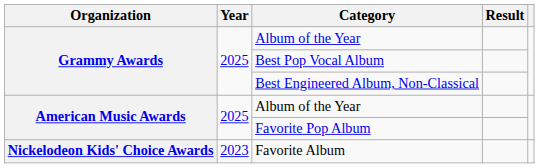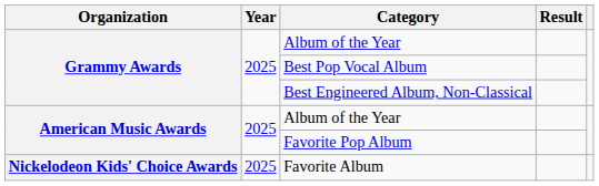 <table class="wikitable sortable plainrowheaders" style="border:none; margin:0;">
 <tr>
 <th scope="col">Organization</th>
 <th scope="col">Year</th>
 <th scope="col">Category</th>
 <th scope="col">Result</th>
 <th scope="col" class="unsortable"></th>
 </tr>
 <tr>
 <th scope="row" rowspan="3"><a href='#'>Grammy Awards</a></th>
 <td rowspan="3"><a href='#'>2025</a></td>
 <td><a href='#'>Album of the Year</a></td>
 <td></td>
 <td style="text-align:center;" rowspan="3"></td>
 </tr>
 <tr>
 <td><a href='#'>Best Pop Vocal Album</a></td>
 <td></td>
 </tr>
 <tr>
 <td><a href='#'>Best Engineered Album, Non-Classical</a></td>
 <td></td>
 </tr>
 <tr>
 <th scope="row" rowspan="2"><a href='#'>American Music Awards</a></th>
 <td rowspan="2"><a href='#'>2025</a></td>
 <td>Album of the Year</td>
 <td></td>
 <td style="text-align:center;" rowspan="2"></td>
 </tr>
 <tr>
 <td><a href='#'>Favorite Pop Album</a></td>
 <td></td>
 </tr>
 <tr>
 <th scope="row"><a href='#'>Nickelodeon Kids' Choice Awards</a></th>
-<td><a href='#'>2023</a></td>
+<td><a href='#'>2025</a></td>
 <td>Favorite Album</td>
 <td></td>
 <td style="text-align:center;" rowspan="1"></td>
 </tr>
 <tr>
 </tr>
 </table>
